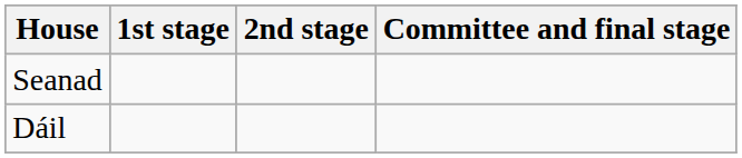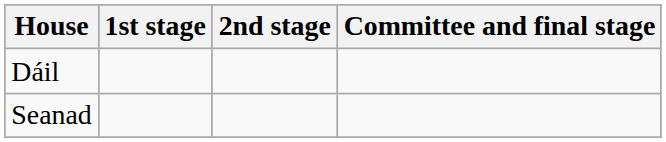 <table class="wikitable">
 <tr>
 <th>House</th>
 <th>1st stage</th>
 <th>2nd stage</th>
 <th>Committee and final stage</th>
 </tr>
 <tr>
+<td>Dáil</td>
+<td></td>
+<td></td>
+<td></td>
+</tr>
+<tr>
 <td>Seanad</td>
 <td></td>
 <td></td>
 <td></td>
 </tr>
-<tr>
-<td>Dáil</td>
-<td></td>
-<td></td>
-<td></td>
-</tr>
 </table>
